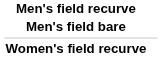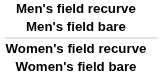 <table>
 <tr>
 <th scope="row">Men's field recurve</th>
 <td></td>
 <td></td>
 <td></td>
 </tr>
 <tr>
 <th scope="row">Men's field bare</th>
 <td></td>
 <td></td>
 <td></td>
 </tr>
 <tr bgcolor=#DDDDDD>
 <td colspan=4></td>
 </tr>
 <tr>
 <th scope="row">Women's field recurve</th>
 <td></td>
 <td></td>
 <td></td>
 </tr>
+<tr>
+<th scope="row">Women's field bare</th>
+<td></td>
+<td></td>
+<td></td>
+</tr>
 </table>
